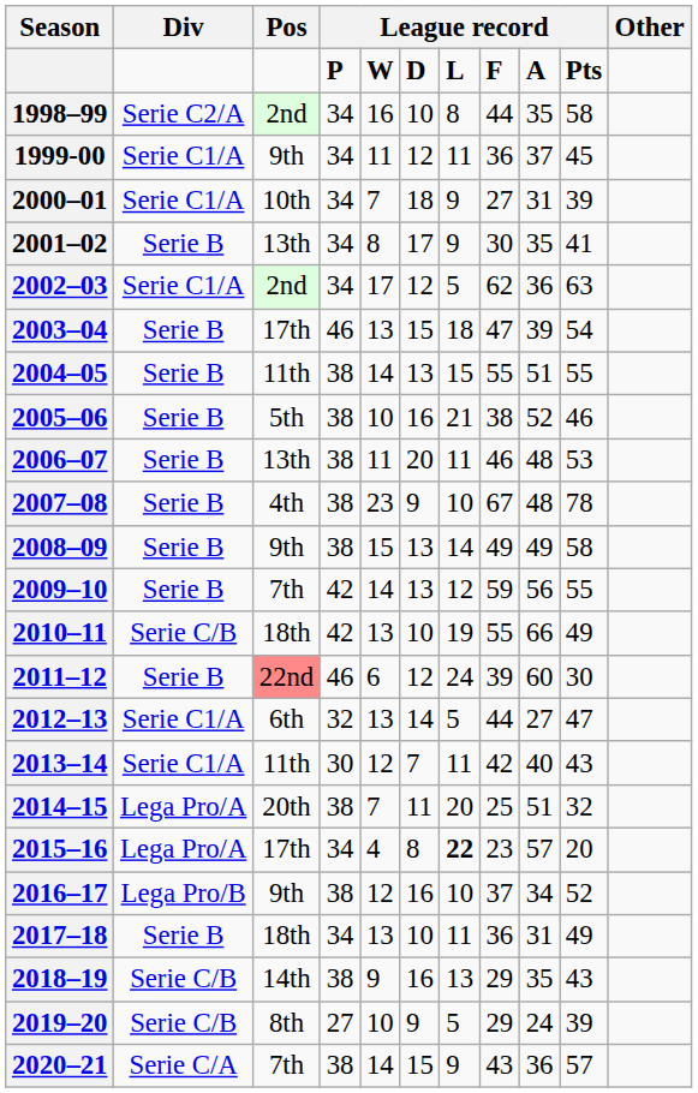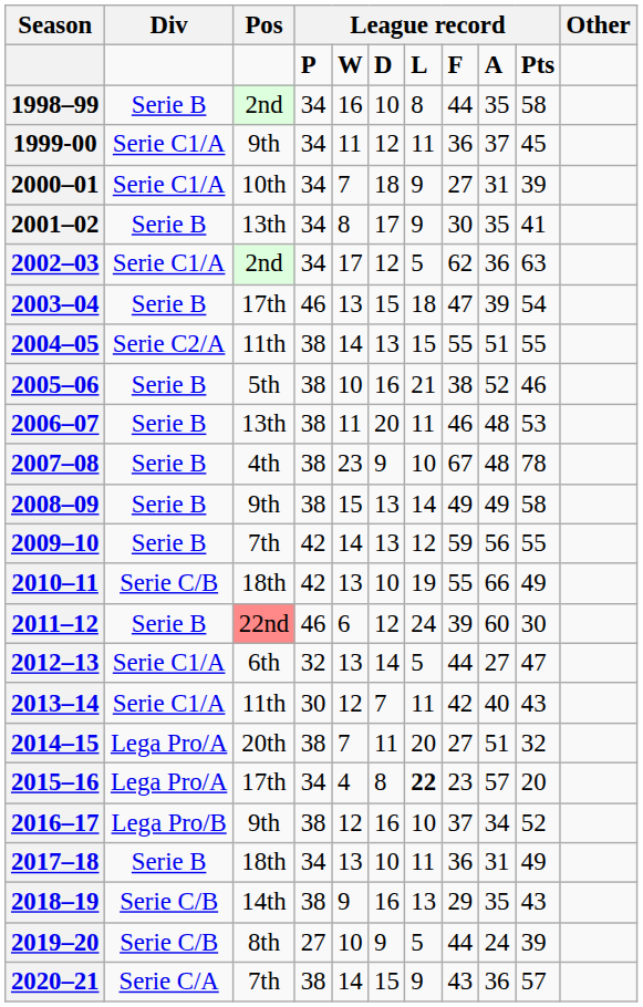 <table class="wikitable">
 <tr>
 <th>Season</th>
 <th>Div</th>
 <th>Pos</th>
 <th colspan="7">League record</th>
 <th>Other</th>
 </tr>
 <tr>
 <th></th>
 <td></td>
 <td></td>
 <td><strong>P</strong></td>
 <td><strong>W</strong></td>
 <td><strong>D</strong></td>
 <td><strong>L</strong></td>
 <td><strong>F</strong></td>
 <td><strong>A</strong></td>
 <td><strong>Pts</strong></td>
 <td></td>
 </tr>
 <tr>
 <th style="text-align: center;">1998–99</th>
-<td style="text-align: center;"><a href='#'>Serie C2/A</a></td>
+<td style="text-align: center;"><a href='#'>Serie B</a></td>
 <td style="text-align: center; background-color: #ddffdd;">2nd</td>
 <td>34</td>
 <td>16</td>
 <td>10</td>
 <td>8</td>
 <td>44</td>
 <td>35</td>
 <td>58</td>
 <td></td>
 </tr>
 <tr>
 <th style="text-align: center;">1999-00</th>
 <td style="text-align: center;"><a href='#'>Serie C1/A</a></td>
 <td style="text-align: center;">9th</td>
 <td>34</td>
 <td>11</td>
 <td>12</td>
 <td>11</td>
 <td>36</td>
 <td>37</td>
 <td>45</td>
 <td></td>
 </tr>
 <tr>
 <th style="text-align: center;">2000–01</th>
 <td style="text-align: center;"><a href='#'>Serie C1/A</a></td>
 <td style="text-align: center;">10th</td>
 <td>34</td>
 <td>7</td>
 <td>18</td>
 <td>9</td>
 <td>27</td>
 <td>31</td>
 <td>39</td>
 <td></td>
 </tr>
 <tr>
 <th style="text-align: center;">2001–02</th>
 <td style="text-align: center;"><a href='#'>Serie B</a></td>
 <td style="text-align: center;">13th</td>
 <td>34</td>
 <td>8</td>
 <td>17</td>
 <td>9</td>
 <td>30</td>
 <td>35</td>
 <td>41</td>
 <td></td>
 </tr>
 <tr>
 <th style="text-align: center;"><a href='#'>2002–03</a></th>
 <td style="text-align: center;"><a href='#'>Serie C1/A</a></td>
 <td style="text-align: center; background-color: #ddffdd;">2nd</td>
 <td>34</td>
 <td>17</td>
 <td>12</td>
 <td>5</td>
 <td>62</td>
 <td>36</td>
 <td>63</td>
 <td></td>
 </tr>
 <tr>
 <th style="text-align: center;"><a href='#'>2003–04</a></th>
 <td style="text-align: center;"><a href='#'>Serie B</a></td>
 <td style="text-align: center;">17th</td>
 <td>46</td>
 <td>13</td>
 <td>15</td>
 <td>18</td>
 <td>47</td>
 <td>39</td>
 <td>54</td>
 <td></td>
 </tr>
 <tr>
 <th style="text-align: center;"><a href='#'>2004–05</a></th>
-<td style="text-align: center;"><a href='#'>Serie B</a></td>
+<td style="text-align: center;"><a href='#'>Serie C2/A</a></td>
 <td style="text-align: center;">11th</td>
 <td>38</td>
 <td>14</td>
 <td>13</td>
 <td>15</td>
 <td>55</td>
 <td>51</td>
 <td>55</td>
 <td></td>
 </tr>
 <tr>
 <th style="text-align: center;"><a href='#'>2005–06</a></th>
 <td style="text-align: center;"><a href='#'>Serie B</a></td>
 <td style="text-align: center;">5th</td>
 <td>38</td>
 <td>10</td>
 <td>16</td>
 <td>21</td>
 <td>38</td>
 <td>52</td>
 <td>46</td>
 <td></td>
 </tr>
 <tr>
 <th style="text-align: center;"><a href='#'>2006–07</a></th>
 <td style="text-align: center;"><a href='#'>Serie B</a></td>
 <td style="text-align: center;">13th</td>
 <td>38</td>
 <td>11</td>
 <td>20</td>
 <td>11</td>
 <td>46</td>
 <td>48</td>
 <td>53</td>
 <td></td>
 </tr>
 <tr>
 <th style="text-align: center;"><a href='#'>2007–08</a></th>
 <td style="text-align: center;"><a href='#'>Serie B</a></td>
 <td style="text-align: center;">4th</td>
 <td>38</td>
 <td>23</td>
 <td>9</td>
 <td>10</td>
 <td>67</td>
 <td>48</td>
 <td>78</td>
 <td></td>
 </tr>
 <tr>
 <th style="text-align: center;"><a href='#'>2008–09</a></th>
 <td style="text-align: center;"><a href='#'>Serie B</a></td>
 <td style="text-align: center;">9th</td>
 <td>38</td>
 <td>15</td>
 <td>13</td>
 <td>14</td>
 <td>49</td>
 <td>49</td>
 <td>58</td>
 <td></td>
 </tr>
 <tr>
 <th style="text-align: center;"><a href='#'>2009–10</a></th>
 <td style="text-align: center;"><a href='#'>Serie B</a></td>
 <td style="text-align: center;">7th</td>
 <td>42</td>
 <td>14</td>
 <td>13</td>
 <td>12</td>
 <td>59</td>
 <td>56</td>
 <td>55</td>
 <td></td>
 </tr>
 <tr>
 <th style="text-align: center;"><a href='#'>2010–11</a></th>
 <td style="text-align: center;"><a href='#'>Serie C/B</a></td>
 <td style="text-align: center;">18th</td>
 <td>42</td>
 <td>13</td>
 <td>10</td>
 <td>19</td>
 <td>55</td>
 <td>66</td>
 <td>49</td>
 <td></td>
 </tr>
 <tr>
 <th style="text-align: center;"><a href='#'>2011–12</a></th>
 <td style="text-align: center;"><a href='#'>Serie B</a></td>
 <td style="text-align: center; background-color: #ff8888;">22nd</td>
 <td>46</td>
 <td>6</td>
 <td>12</td>
 <td>24</td>
 <td>39</td>
 <td>60</td>
 <td>30</td>
 <td></td>
 </tr>
 <tr>
 <th style="text-align: center;"><a href='#'>2012–13</a></th>
 <td style="text-align: center;"><a href='#'>Serie C1/A</a></td>
 <td style="text-align: center;">6th</td>
 <td>32</td>
 <td>13</td>
 <td>14</td>
 <td>5</td>
 <td>44</td>
 <td>27</td>
 <td>47</td>
 <td></td>
 </tr>
 <tr>
 <th style="text-align: center;"><a href='#'>2013–14</a></th>
 <td style="text-align: center;"><a href='#'>Serie C1/A</a></td>
 <td style="text-align: center;">11th</td>
 <td>30</td>
 <td>12</td>
 <td>7</td>
 <td>11</td>
 <td>42</td>
 <td>40</td>
 <td>43</td>
 <td></td>
 </tr>
 <tr>
 <th style="text-align: center;"><a href='#'>2014–15</a></th>
 <td style="text-align: center;"><a href='#'>Lega Pro/A</a></td>
 <td style="text-align: center;">20th</td>
 <td>38</td>
 <td>7</td>
 <td>11</td>
 <td>20</td>
-<td>25</td>
+<td>27</td>
 <td>51</td>
 <td>32</td>
 <td></td>
 </tr>
 <tr>
 <th style="text-align: center;"><a href='#'>2015–16</a></th>
 <td style="text-align: center;"><a href='#'>Lega Pro/A</a></td>
 <td style="text-align: center;">17th</td>
 <td>34</td>
 <td>4</td>
 <td>8</td>
 <td><strong>22</strong></td>
 <td>23</td>
 <td>57</td>
 <td>20</td>
 <td></td>
 </tr>
 <tr>
 <th style="text-align: center;"><a href='#'>2016–17</a></th>
 <td style="text-align: center;"><a href='#'>Lega Pro/B</a></td>
 <td style="text-align: center;">9th</td>
 <td>38</td>
 <td>12</td>
 <td>16</td>
 <td>10</td>
 <td>37</td>
 <td>34</td>
 <td>52</td>
 <td></td>
 </tr>
 <tr>
 <th style="text-align: center;"><a href='#'>2017–18</a></th>
 <td style="text-align: center;"><a href='#'>Serie B</a></td>
 <td style="text-align: center;">18th</td>
 <td>34</td>
 <td>13</td>
 <td>10</td>
 <td>11</td>
 <td>36</td>
 <td>31</td>
 <td>49</td>
 <td></td>
 </tr>
 <tr>
 <th style="text-align: center;"><a href='#'>2018–19</a></th>
 <td style="text-align: center;"><a href='#'>Serie C/B</a></td>
 <td style="text-align: center;">14th</td>
 <td>38</td>
 <td>9</td>
 <td>16</td>
 <td>13</td>
 <td>29</td>
 <td>35</td>
 <td>43</td>
 <td></td>
 </tr>
 <tr>
 <th style="text-align: center;"><a href='#'>2019–20</a></th>
 <td style="text-align: center;"><a href='#'>Serie C/B</a></td>
 <td style="text-align: center;">8th</td>
 <td>27</td>
 <td>10</td>
 <td>9</td>
 <td>5</td>
-<td>29</td>
+<td>44</td>
 <td>24</td>
 <td>39</td>
 <td></td>
 </tr>
 <tr>
 <th style="text-align: center;"><a href='#'>2020–21</a></th>
 <td style="text-align: center;"><a href='#'>Serie C/A</a></td>
 <td style="text-align: center;">7th</td>
 <td>38</td>
 <td>14</td>
 <td>15</td>
 <td>9</td>
 <td>43</td>
 <td>36</td>
 <td>57</td>
 <td></td>
 </tr>
 </table>
